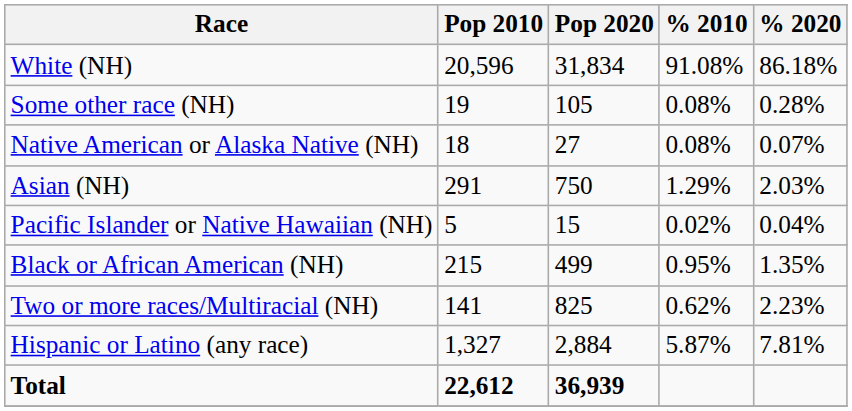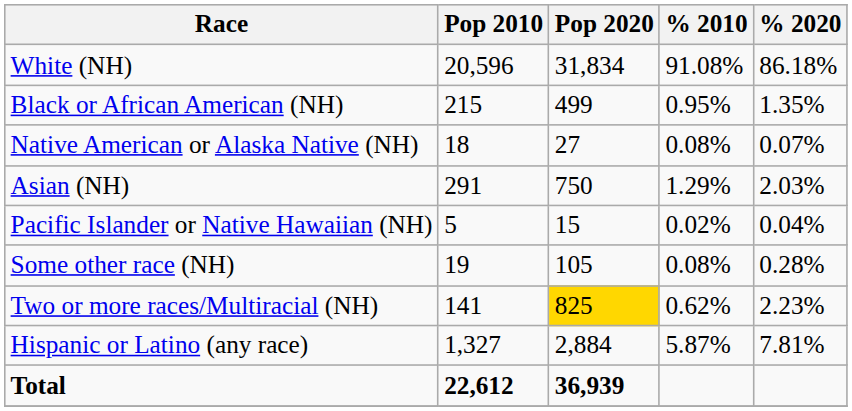 <table class="wikitable">
 <tr>
 <th>Race</th>
 <th>Pop 2010</th>
 <th>Pop 2020</th>
 <th>% 2010</th>
 <th>% 2020</th>
 </tr>
 <tr>
 <td><a href='#'>White</a> (NH)</td>
 <td>20,596</td>
 <td>31,834</td>
 <td>91.08%</td>
 <td>86.18%</td>
 </tr>
 <tr>
-<td><a href='#'>Some other race</a> (NH)</td>
-<td>19</td>
-<td>105</td>
-<td>0.08%</td>
-<td>0.28%</td>
+<td><a href='#'>Black or African American</a> (NH)</td>
+<td>215</td>
+<td>499</td>
+<td>0.95%</td>
+<td>1.35%</td>
 </tr>
 <tr>
 <td><a href='#'>Native American</a> or <a href='#'>Alaska Native</a> (NH)</td>
 <td>18</td>
 <td>27</td>
 <td>0.08%</td>
 <td>0.07%</td>
 </tr>
 <tr>
 <td><a href='#'>Asian</a> (NH)</td>
 <td>291</td>
 <td>750</td>
 <td>1.29%</td>
 <td>2.03%</td>
 </tr>
 <tr>
 <td><a href='#'>Pacific Islander</a> or <a href='#'>Native Hawaiian</a> (NH)</td>
 <td>5</td>
 <td>15</td>
 <td>0.02%</td>
 <td>0.04%</td>
 </tr>
 <tr>
-<td><a href='#'>Black or African American</a> (NH)</td>
-<td>215</td>
-<td>499</td>
-<td>0.95%</td>
-<td>1.35%</td>
+<td><a href='#'>Some other race</a> (NH)</td>
+<td>19</td>
+<td>105</td>
+<td>0.08%</td>
+<td>0.28%</td>
 </tr>
 <tr>
 <td><a href='#'>Two or more races/Multiracial</a> (NH)</td>
 <td>141</td>
-<td>825</td>
+<td style="background: gold;">825</td>
 <td>0.62%</td>
 <td>2.23%</td>
 </tr>
 <tr>
 <td><a href='#'>Hispanic or Latino</a> (any race)</td>
 <td>1,327</td>
 <td>2,884</td>
 <td>5.87%</td>
 <td>7.81%</td>
 </tr>
 <tr>
 <td><strong>Total</strong></td>
 <td><strong>22,612</strong></td>
 <td><strong>36,939</strong></td>
 <td></td>
 <td></td>
 </tr>
 <tr>
 </tr>
 </table>
